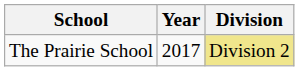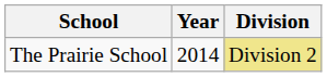 <table class="wikitable">
 <tr>
 <th>School</th>
 <th>Year</th>
 <th>Division</th>
 </tr>
 <tr>
 <td>The Prairie School</td>
-<td>2017</td>
+<td>2014</td>
 <td style="background: khaki;">Division 2</td>
 </tr>
 </table>
